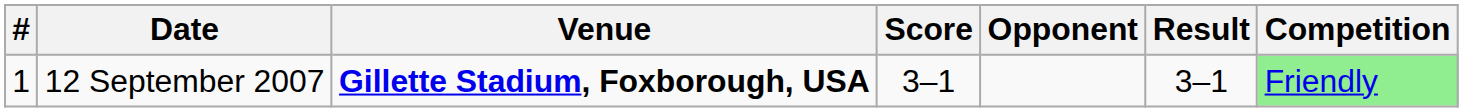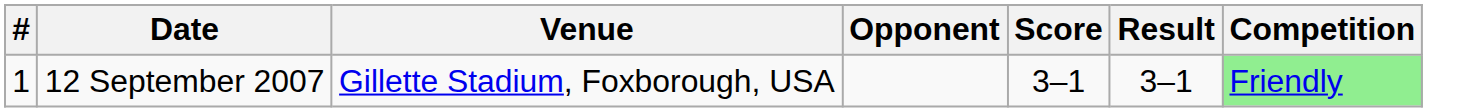 <table class="wikitable sortable">
 <tr>
 <th>#</th>
 <th>Date</th>
 <th>Venue</th>
+<th>Opponent</th>
 <th>Score</th>
-<th>Opponent</th>
 <th>Result</th>
 <th>Competition</th>
 </tr>
 <tr>
 <td>1</td>
 <td>12 September 2007</td>
-<td><strong><a href='#'>Gillette Stadium</a>, Foxborough, USA</strong></td>
+<td><a href='#'>Gillette Stadium</a>, Foxborough, USA</td>
+<td></td>
 <td align="center">3–1</td>
-<td></td>
 <td align="center">3–1</td>
 <td style="background: lightgreen;"><a href='#'>Friendly</a></td>
 </tr>
 </table>
